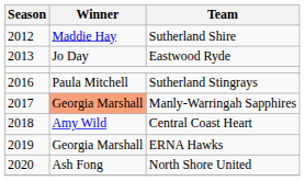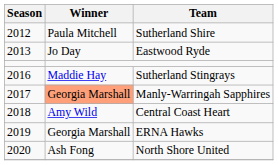 <table class="wikitable collapsible">
 <tr>
 <th>Season</th>
 <th>Winner</th>
 <th>Team</th>
 </tr>
 <tr>
 <td>2012</td>
-<td><a href='#'>Maddie Hay</a></td>
+<td>Paula Mitchell</td>
 <td>Sutherland Shire</td>
 </tr>
 <tr>
 <td>2013</td>
 <td>Jo Day</td>
 <td>Eastwood Ryde</td>
 </tr>
 <tr>
 <td></td>
 </tr>
 <tr>
 <td>2016</td>
-<td>Paula Mitchell</td>
+<td><a href='#'>Maddie Hay</a></td>
 <td>Sutherland Stingrays</td>
 </tr>
 <tr>
 <td>2017</td>
 <td style="background: lightsalmon;">Georgia Marshall</td>
 <td>Manly-Warringah Sapphires</td>
 </tr>
 <tr>
 <td>2018</td>
 <td><a href='#'>Amy Wild</a></td>
 <td>Central Coast Heart</td>
 </tr>
 <tr>
 <td>2019</td>
 <td>Georgia Marshall</td>
 <td>ERNA Hawks</td>
 </tr>
 <tr>
 <td>2020</td>
 <td>Ash Fong</td>
 <td>North Shore United</td>
 </tr>
 <tr>
 </tr>
 </table>
